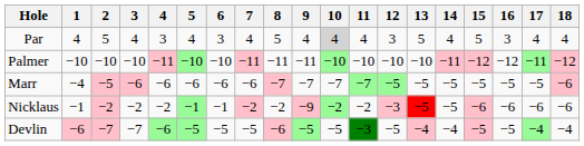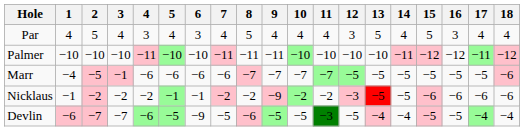 <table class="wikitable" style="text-align:center">
 <tr>
 <th>Hole</th>
 <th>  1  </th>
 <th>  2  </th>
 <th>  3  </th>
 <th> 4 </th>
 <th> 5 </th>
 <th> 6 </th>
 <th> 7 </th>
 <th> 8 </th>
 <th> 9 </th>
 <th>10</th>
 <th>11</th>
 <th>12</th>
 <th>13</th>
 <th>14</th>
 <th>15</th>
 <th>16</th>
 <th>17</th>
 <th>18</th>
 </tr>
 <tr>
 <td>Par</td>
 <td>4</td>
 <td>5</td>
 <td>4</td>
 <td>3</td>
 <td>4</td>
 <td>3</td>
 <td>4</td>
 <td>5</td>
 <td>4</td>
-<td style="background: lightgrey;">4</td>
+<td>4</td>
 <td>4</td>
 <td>3</td>
 <td>5</td>
 <td>4</td>
 <td>5</td>
 <td>3</td>
 <td>4</td>
 <td>4</td>
 </tr>
 <tr>
 <td align=left> Palmer</td>
 <td>−10</td>
 <td>−10</td>
 <td>−10</td>
 <td style="background: Pink;">−11</td>
 <td style="background: PaleGreen;">−10</td>
 <td>−10</td>
 <td style="background: Pink;">−11</td>
 <td>−11</td>
 <td>−11</td>
 <td style="background: PaleGreen;">−10</td>
 <td>−10</td>
 <td>−10</td>
 <td>−10</td>
 <td style="background: Pink;">−11</td>
 <td style="background: Pink;">−12</td>
 <td>−12</td>
 <td style="background: PaleGreen;">−11</td>
 <td style="background: Pink;">−12</td>
 </tr>
 <tr>
 <td align=left> Marr</td>
 <td>−4</td>
 <td style="background: Pink;">−5</td>
-<td style="background: Pink;">−6</td>
+<td style="background: Pink;">−1</td>
 <td>−6</td>
 <td>−6</td>
 <td>−6</td>
 <td>−6</td>
 <td style="background: Pink;">−7</td>
 <td>−7</td>
 <td>−7</td>
 <td style="background: PaleGreen;">−7</td>
 <td style="background: PaleGreen;">−5</td>
 <td>−5</td>
 <td>−5</td>
 <td>−5</td>
 <td>−5</td>
 <td>−5</td>
 <td style="background: Pink;">−6</td>
 </tr>
 <tr>
 <td align=left> Nicklaus</td>
 <td>−1</td>
 <td style="background: Pink;">−2</td>
 <td>−2</td>
 <td>−2</td>
 <td style="background: PaleGreen;">−1</td>
 <td>−1</td>
 <td style="background: Pink;">−2</td>
 <td>−2</td>
 <td style="background: Pink;">−9</td>
 <td style="background: PaleGreen;">−2</td>
 <td>−2</td>
 <td style="background: Pink;">−3</td>
 <td style="background: Red;">−5</td>
 <td>−5</td>
 <td style="background: Pink;">−6</td>
 <td>−6</td>
 <td>−6</td>
 <td>−6</td>
 </tr>
 <tr>
 <td align=left> Devlin</td>
 <td style="background: Pink;">−6</td>
 <td style="background: Pink;">−7</td>
 <td>−7</td>
 <td style="background: PaleGreen;">−6</td>
 <td style="background: PaleGreen;">−5</td>
-<td>−5</td>
+<td>−9</td>
 <td>−5</td>
 <td style="background: Pink;">−6</td>
 <td style="background: PaleGreen;">−5</td>
 <td>−5</td>
 <td style="background: Green;">−3</td>
 <td>−5</td>
 <td style="background: Pink;">−4</td>
 <td>−4</td>
 <td style="background: Pink;">−5</td>
 <td>−5</td>
 <td style="background: PaleGreen;">−4</td>
 <td>−4</td>
 </tr>
 </table>
